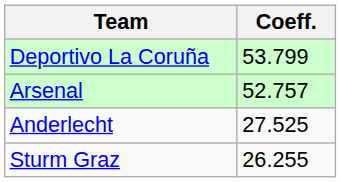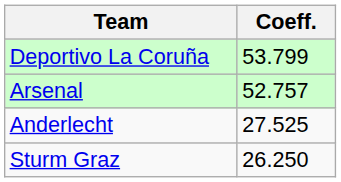 <table class="wikitable" style="float:left; margin-right:1em">
 <tr>
 <th width=165>Team</th>
 <th width=65>Coeff.</th>
 </tr>
 <tr bgcolor="#ccffcc">
 <td> <a href='#'>Deportivo La Coruña</a></td>
 <td>53.799</td>
 </tr>
 <tr bgcolor="#ccffcc">
 <td> <a href='#'>Arsenal</a></td>
 <td>52.757</td>
 </tr>
 <tr>
 <td> <a href='#'>Anderlecht</a></td>
 <td>27.525</td>
 </tr>
 <tr>
 <td> <a href='#'>Sturm Graz</a></td>
-<td>26.255</td>
+<td>26.250</td>
 </tr>
 </table>
